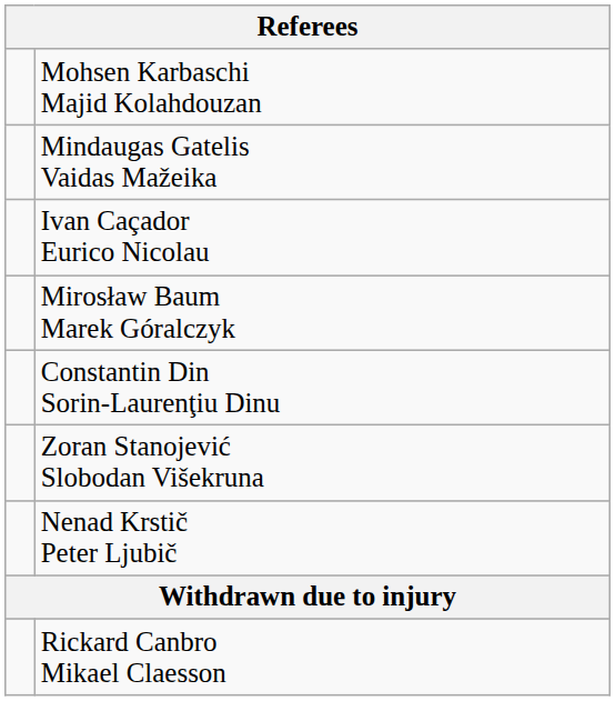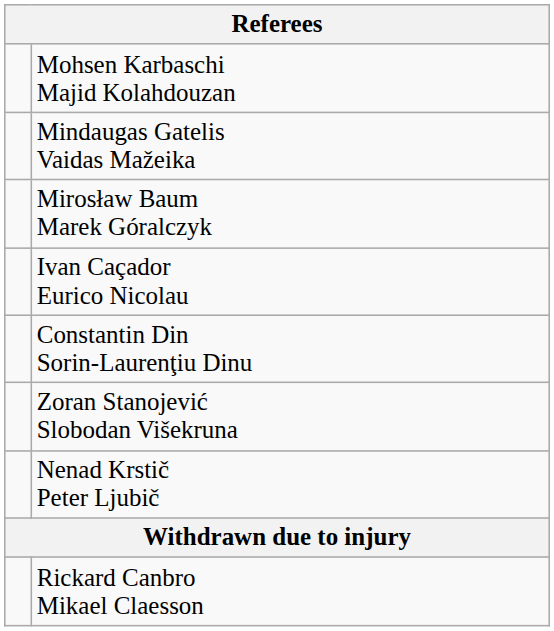 <table class="wikitable" style="width: 350px;">
 <tr>
 <th colspan=2>Referees</th>
 </tr>
 <tr>
 <td></td>
 <td>Mohsen Karbaschi<br>Majid Kolahdouzan</td>
 </tr>
 <tr>
 <td></td>
 <td>Mindaugas Gatelis<br>Vaidas Mažeika</td>
 </tr>
 <tr>
 <td></td>
-<td>Ivan Caçador<br>Eurico Nicolau</td>
+<td>Mirosław Baum<br>Marek Góralczyk</td>
 </tr>
 <tr>
 <td></td>
-<td>Mirosław Baum<br>Marek Góralczyk</td>
+<td>Ivan Caçador<br>Eurico Nicolau</td>
 </tr>
 <tr>
 <td></td>
 <td>Constantin Din<br>Sorin-Laurenţiu Dinu</td>
 </tr>
 <tr>
 <td></td>
 <td>Zoran Stanojević<br>Slobodan Višekruna</td>
 </tr>
 <tr>
 <td></td>
 <td Nenad Krstič (referee)>Nenad Krstič<br>Peter Ljubič</td>
 </tr>
 <tr>
 <th colspan=2>Withdrawn due to injury</th>
 </tr>
 <tr>
 <td></td>
 <td>Rickard Canbro<br>Mikael Claesson</td>
 </tr>
 </table>
